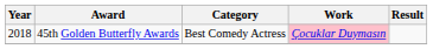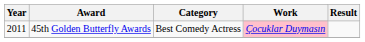 <table class="wikitable" style="font-size: 90%;">
 <tr>
 <th>Year</th>
 <th>Award</th>
 <th>Category</th>
 <th>Work</th>
 <th>Result</th>
 </tr>
 <tr>
-<td>2018</td>
+<td>2011</td>
 <td>45th <a href='#'>Golden Butterfly Awards</a></td>
 <td>Best Comedy Actress</td>
 <td style="background: pink;"><em><a href='#'>Çocuklar Duymasın</a></em></td>
 <td></td>
 </tr>
 <tr>
 </tr>
 </table>
